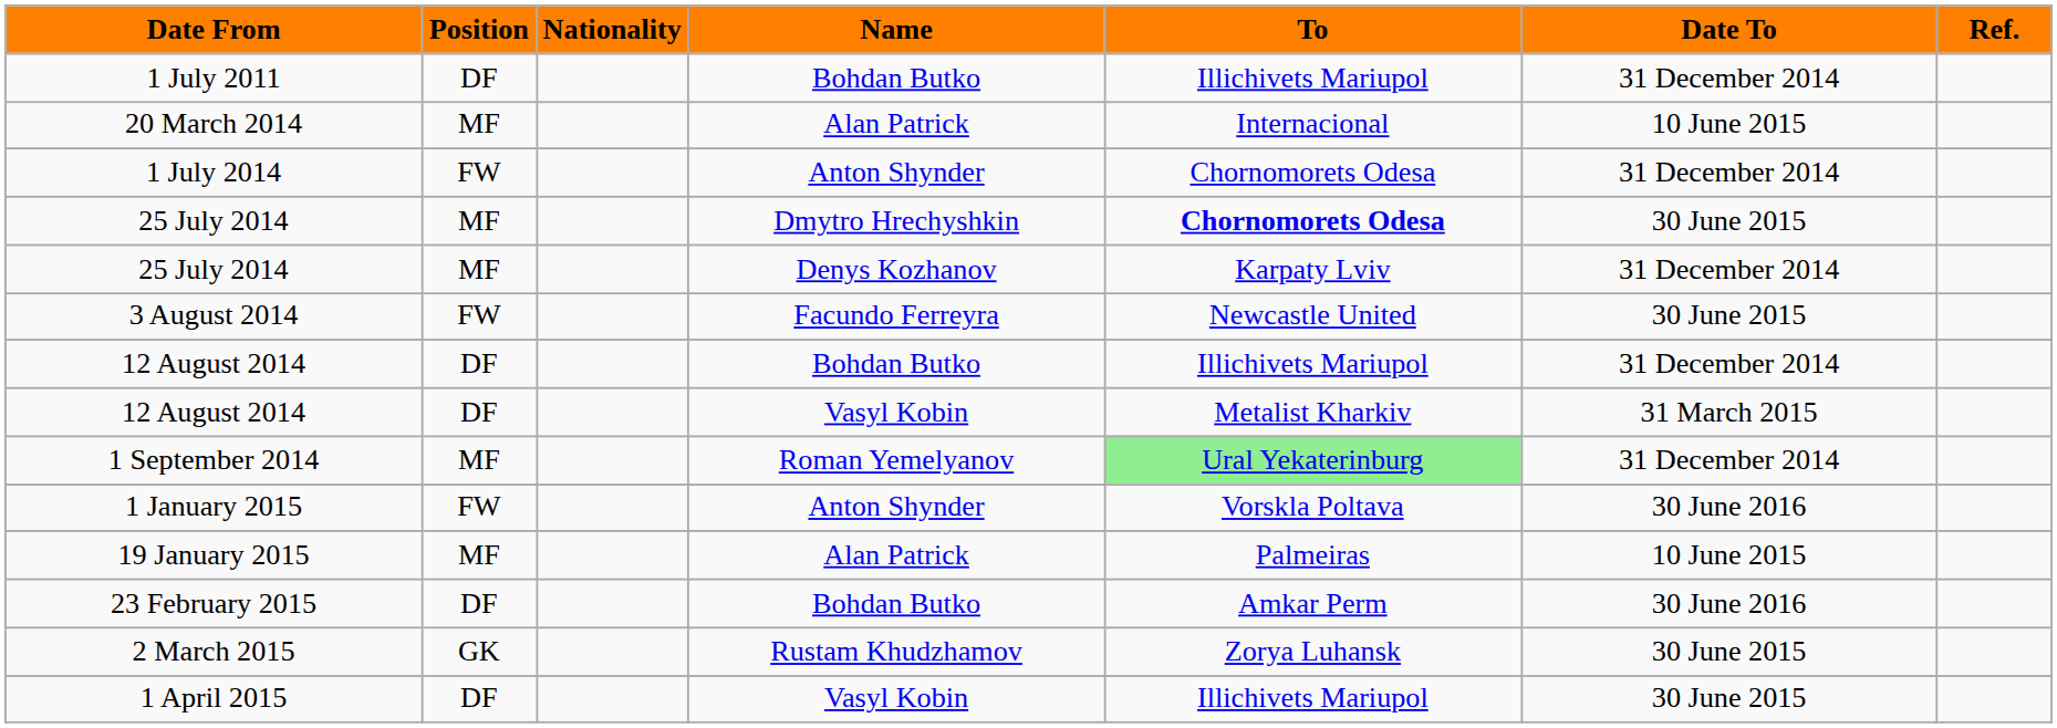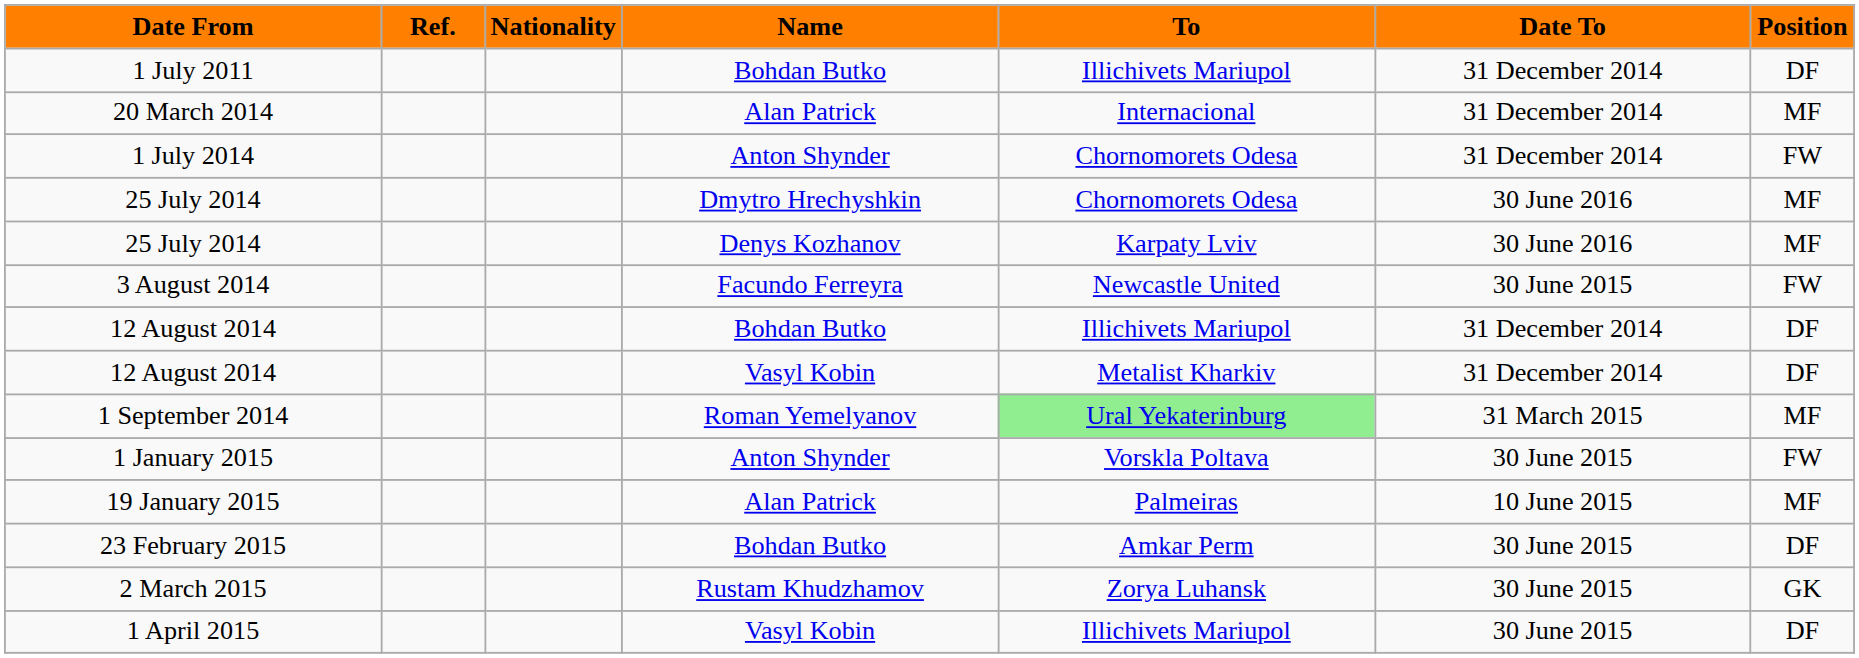 <table class="wikitable" style="text-align:center; font-size:90%; ">
 <tr>
 <th style="background:#FF8000; color:black; width:200px;">Date From</th>
-<th style="background:#FF8000; color:black; width:50px;">Position</th>
+<th style="background:#FF8000; color:black; width:50px;">Ref.</th>
 <th style="background:#FF8000; color:black; width:50px;">Nationality</th>
 <th style="background:#FF8000; color:black; width:200px;">Name</th>
 <th style="background:#FF8000; color:black; width:200px;">To</th>
 <th style="background:#FF8000; color:black; width:200px;">Date To</th>
-<th style="background:#FF8000; color:black; width:50px;">Ref.</th>
+<th style="background:#FF8000; color:black; width:50px;">Position</th>
 </tr>
 <tr>
 <td>1 July 2011</td>
-<td>DF</td>
+<td></td>
 <td></td>
 <td><a href='#'>Bohdan Butko</a></td>
 <td><a href='#'>Illichivets Mariupol</a></td>
 <td>31 December 2014</td>
-<td></td>
+<td>DF</td>
 </tr>
 <tr>
 <td>20 March 2014</td>
-<td>MF</td>
+<td></td>
 <td></td>
 <td><a href='#'>Alan Patrick</a></td>
 <td><a href='#'>Internacional</a></td>
-<td>10 June 2015</td>
-<td></td>
+<td>31 December 2014</td>
+<td>MF</td>
 </tr>
 <tr>
 <td>1 July 2014</td>
-<td>FW</td>
+<td></td>
 <td></td>
 <td><a href='#'>Anton Shynder</a></td>
 <td><a href='#'>Chornomorets Odesa</a></td>
 <td>31 December 2014</td>
-<td></td>
+<td>FW</td>
 </tr>
 <tr>
 <td>25 July 2014</td>
-<td>MF</td>
+<td></td>
 <td></td>
 <td><a href='#'>Dmytro Hrechyshkin</a></td>
-<td><strong><a href='#'>Chornomorets Odesa</a></strong></td>
-<td>30 June 2015</td>
-<td></td>
+<td><a href='#'>Chornomorets Odesa</a></td>
+<td>30 June 2016</td>
+<td>MF</td>
 </tr>
 <tr>
 <td>25 July 2014</td>
-<td>MF</td>
+<td></td>
 <td></td>
 <td><a href='#'>Denys Kozhanov</a></td>
 <td><a href='#'>Karpaty Lviv</a></td>
-<td>31 December 2014</td>
-<td></td>
+<td>30 June 2016</td>
+<td>MF</td>
 </tr>
 <tr>
 <td>3 August 2014</td>
-<td>FW</td>
+<td></td>
 <td></td>
 <td><a href='#'>Facundo Ferreyra</a></td>
 <td><a href='#'>Newcastle United</a></td>
 <td>30 June 2015</td>
-<td></td>
+<td>FW</td>
 </tr>
 <tr>
 <td>12 August 2014</td>
-<td>DF</td>
+<td></td>
 <td></td>
 <td><a href='#'>Bohdan Butko</a></td>
 <td><a href='#'>Illichivets Mariupol</a></td>
 <td>31 December 2014</td>
-<td></td>
+<td>DF</td>
 </tr>
 <tr>
 <td>12 August 2014</td>
-<td>DF</td>
+<td></td>
 <td></td>
 <td><a href='#'>Vasyl Kobin</a></td>
 <td><a href='#'>Metalist Kharkiv</a></td>
-<td>31 March 2015</td>
-<td></td>
+<td>31 December 2014</td>
+<td>DF</td>
 </tr>
 <tr>
 <td>1 September 2014</td>
-<td>MF</td>
+<td></td>
 <td></td>
 <td><a href='#'>Roman Yemelyanov</a></td>
 <td style="background: lightgreen;"><a href='#'>Ural Yekaterinburg</a></td>
-<td>31 December 2014</td>
-<td></td>
+<td>31 March 2015</td>
+<td>MF</td>
 </tr>
 <tr>
 <td>1 January 2015</td>
-<td>FW</td>
+<td></td>
 <td></td>
 <td><a href='#'>Anton Shynder</a></td>
 <td><a href='#'>Vorskla Poltava</a></td>
-<td>30 June 2016</td>
-<td></td>
+<td>30 June 2015</td>
+<td>FW</td>
 </tr>
 <tr>
 <td>19 January 2015</td>
-<td>MF</td>
+<td></td>
 <td></td>
 <td><a href='#'>Alan Patrick</a></td>
 <td><a href='#'>Palmeiras</a></td>
 <td>10 June 2015</td>
-<td></td>
+<td>MF</td>
 </tr>
 <tr>
 <td>23 February 2015</td>
-<td>DF</td>
+<td></td>
 <td></td>
 <td><a href='#'>Bohdan Butko</a></td>
 <td><a href='#'>Amkar Perm</a></td>
-<td>30 June 2016</td>
-<td></td>
+<td>30 June 2015</td>
+<td>DF</td>
 </tr>
 <tr>
 <td>2 March 2015</td>
-<td>GK</td>
+<td></td>
 <td></td>
 <td><a href='#'>Rustam Khudzhamov</a></td>
 <td><a href='#'>Zorya Luhansk</a></td>
 <td>30 June 2015</td>
-<td></td>
+<td>GK</td>
 </tr>
 <tr>
 <td>1 April 2015</td>
-<td>DF</td>
+<td></td>
 <td></td>
 <td><a href='#'>Vasyl Kobin</a></td>
 <td><a href='#'>Illichivets Mariupol</a></td>
 <td>30 June 2015</td>
-<td></td>
+<td>DF</td>
 </tr>
 </table>
